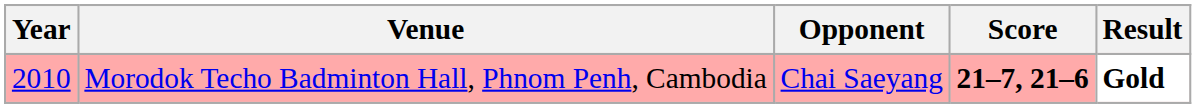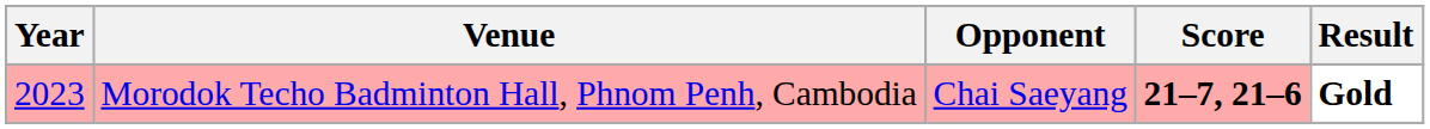 <table class="sortable wikitable" style="font-size: 90%;">
 <tr>
 <th>Year</th>
 <th>Venue</th>
 <th>Opponent</th>
 <th>Score</th>
 <th>Result</th>
 </tr>
 <tr style="background:#FFAAAA">
-<td align="center"><a href='#'>2010</a></td>
+<td align="center"><a href='#'>2023</a></td>
 <td align="left"><a href='#'>Morodok Techo Badminton Hall</a>, <a href='#'>Phnom Penh</a>, Cambodia</td>
 <td align="left"> <a href='#'>Chai Saeyang</a></td>
 <td align="left"><strong>21–7, 21–6</strong></td>
 <td style="text-align:left; background:white"> <strong>Gold</strong></td>
 </tr>
 </table>
